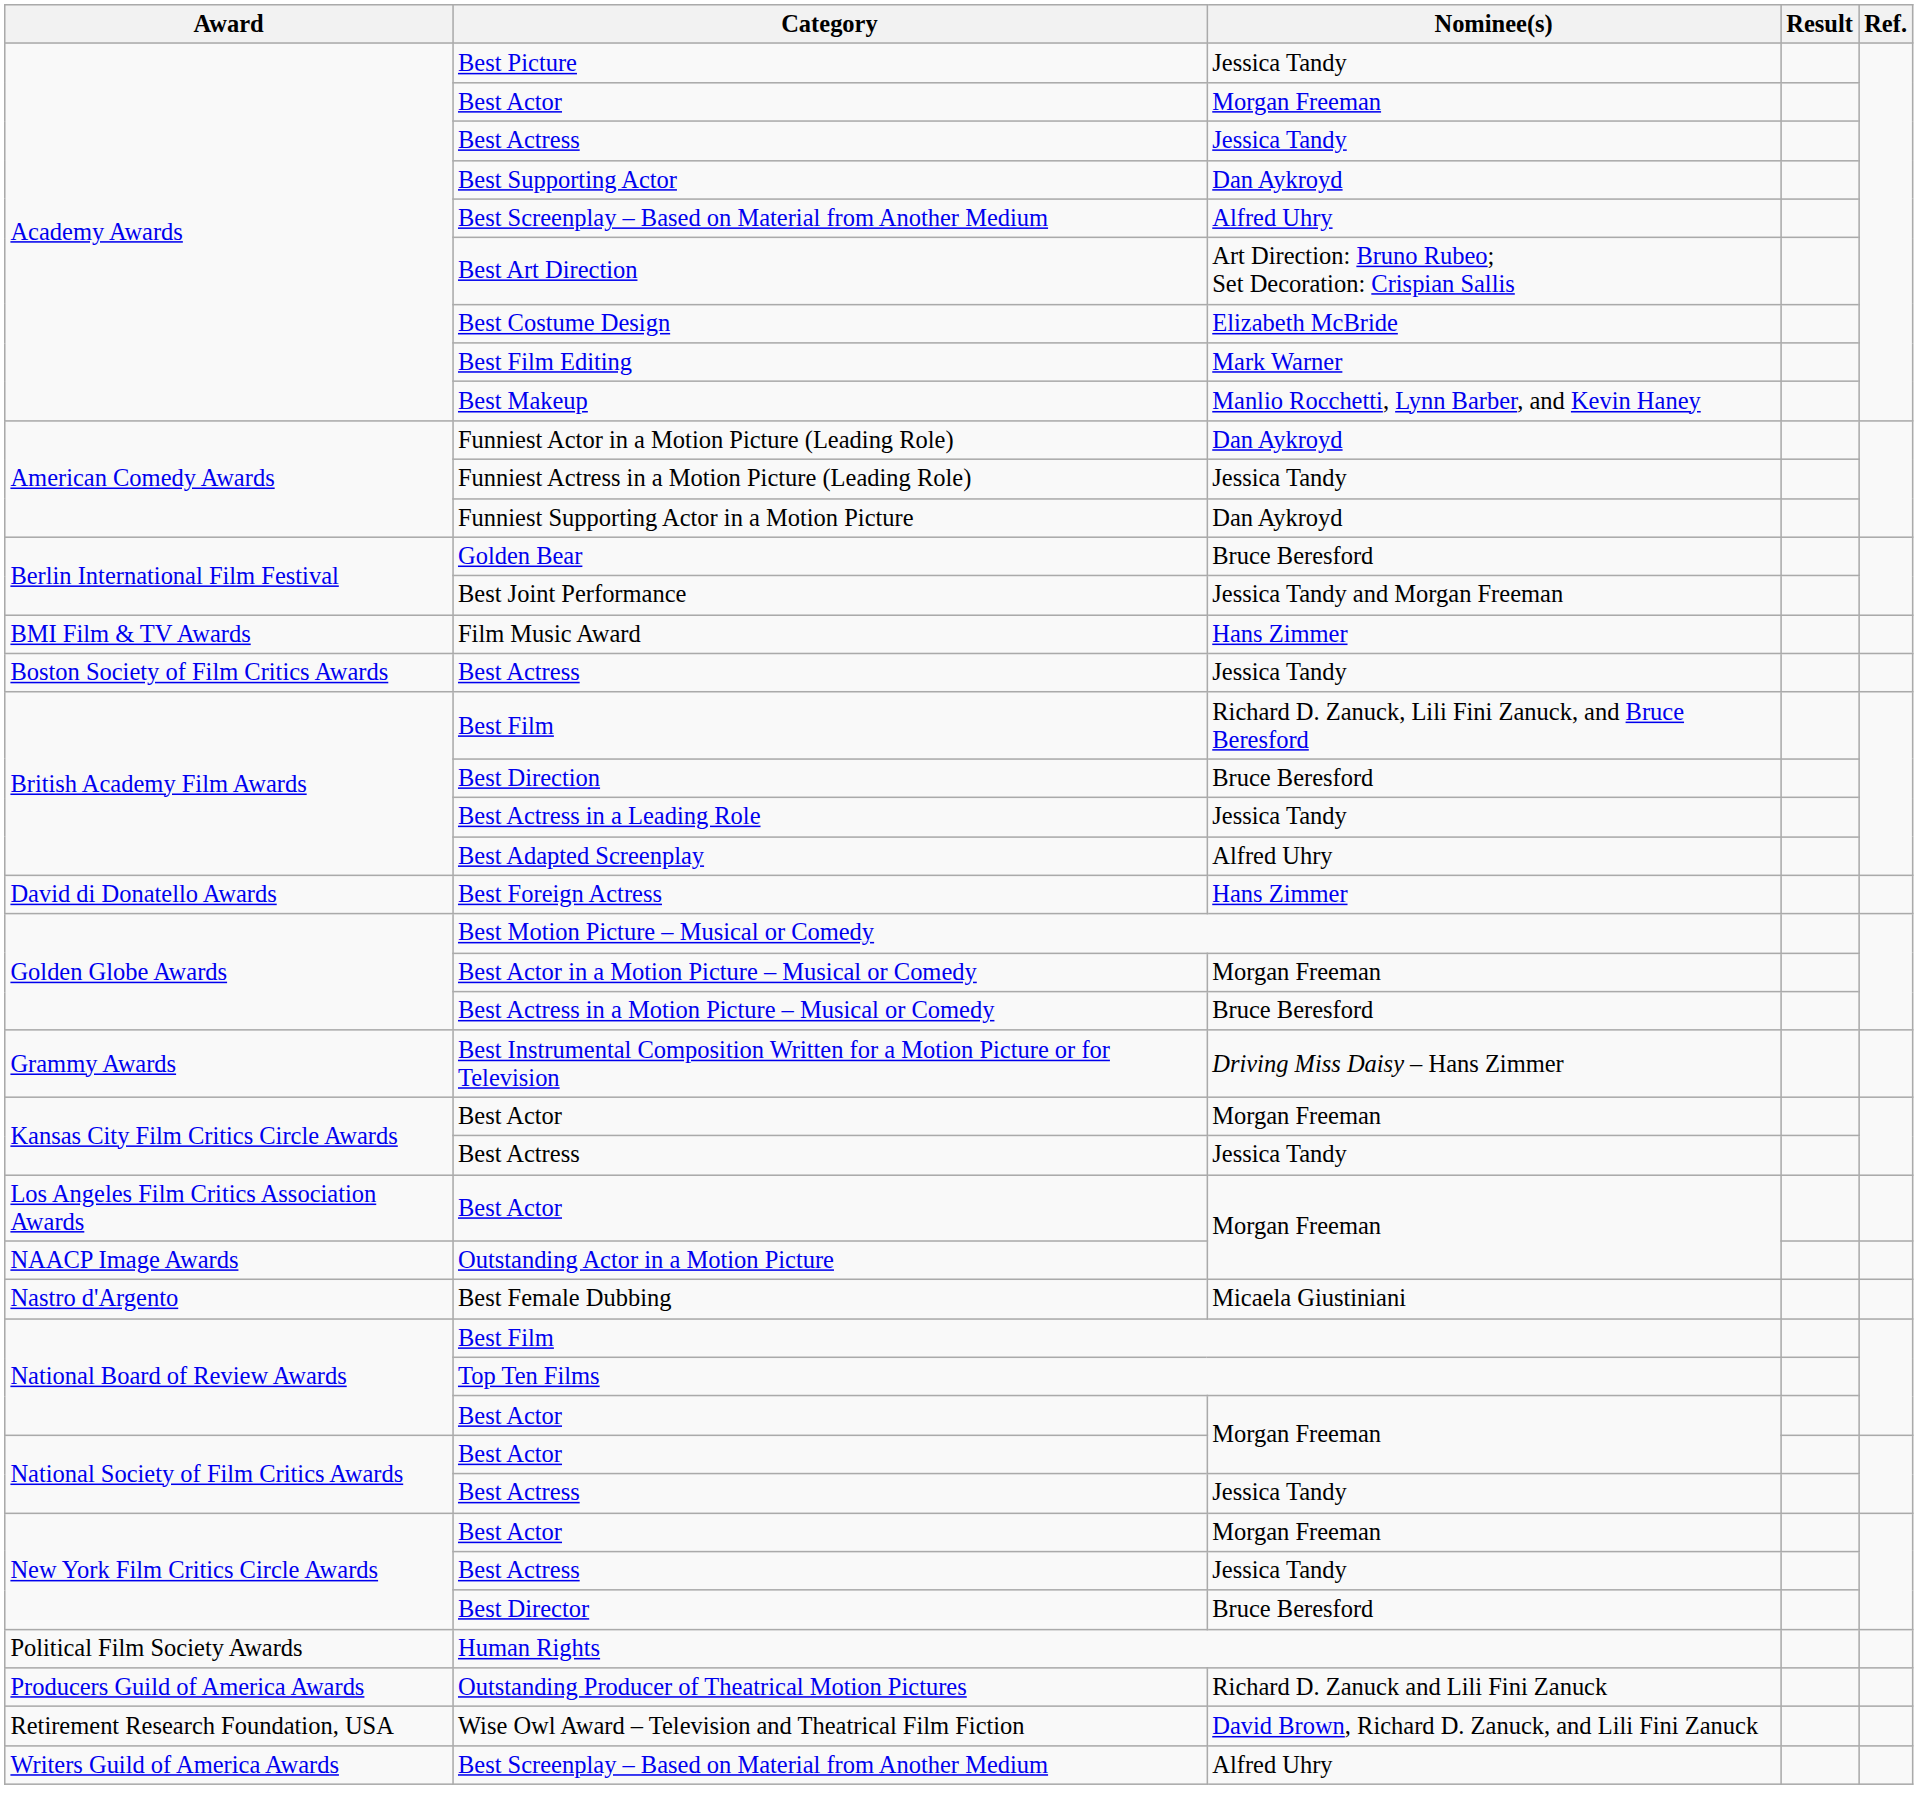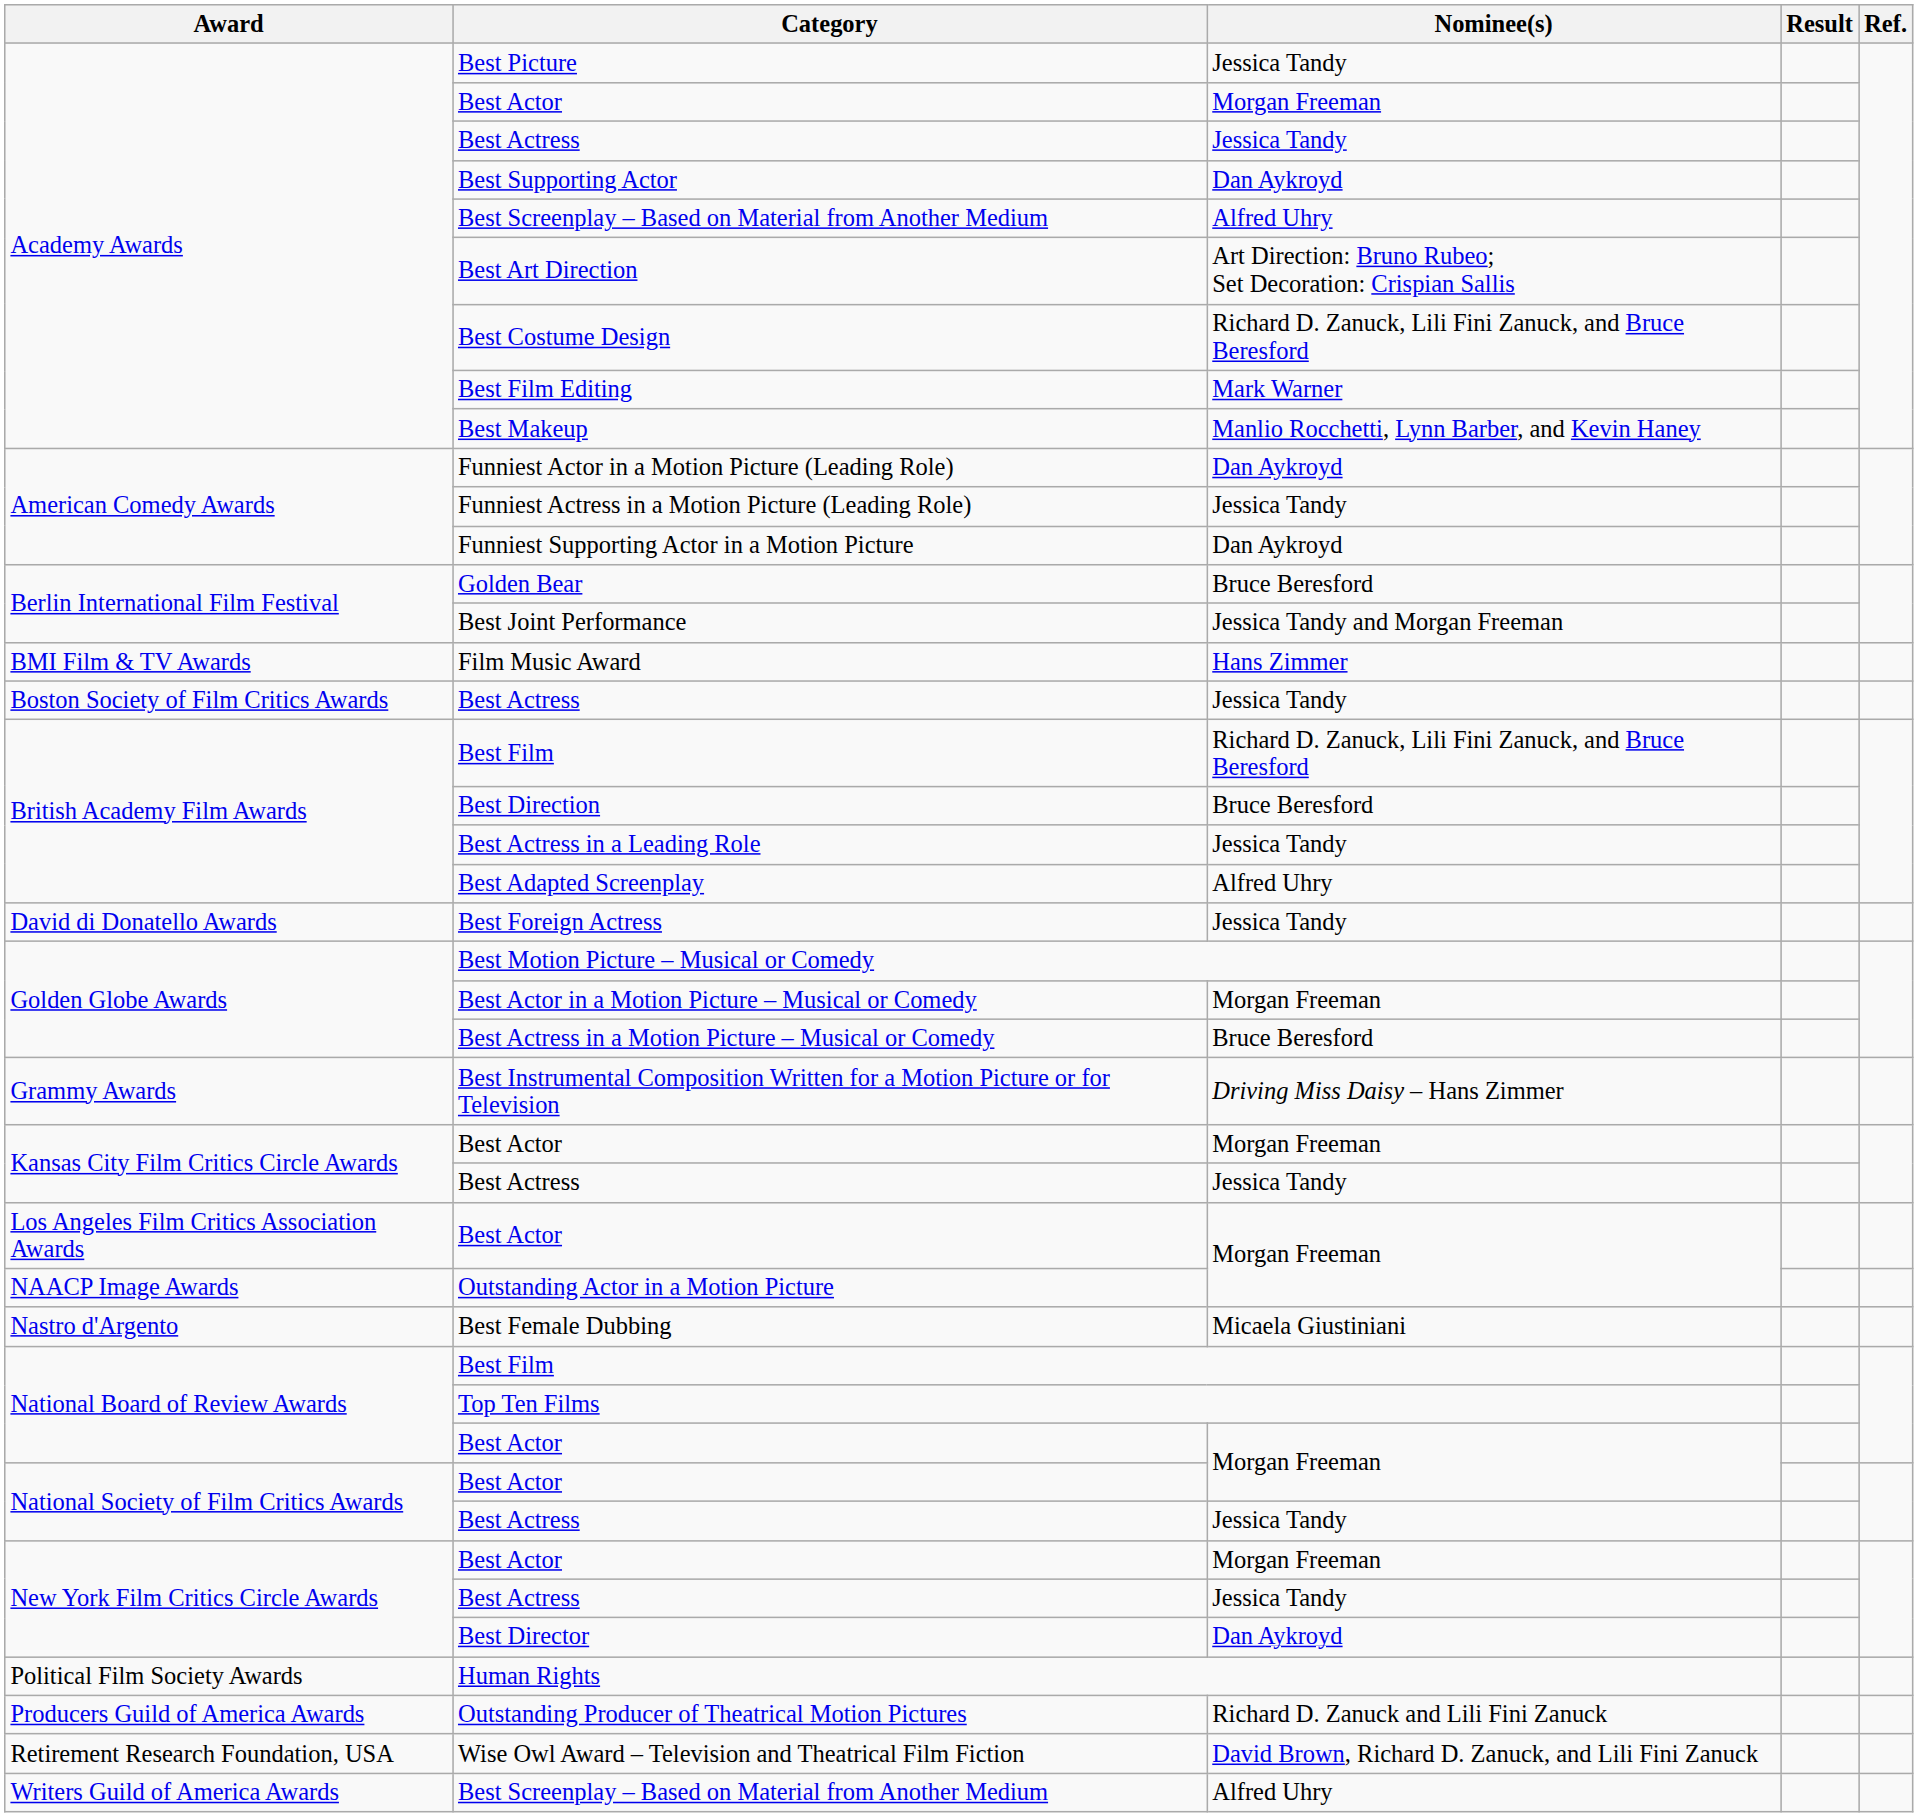 <table class="wikitable plainrowheaders">
 <tr>
 <th>Award</th>
 <th>Category</th>
 <th>Nominee(s)</th>
 <th>Result</th>
 <th>Ref.</th>
 </tr>
 <tr>
 <td rowspan="9"><a href='#'>Academy Awards</a></td>
 <td><a href='#'>Best Picture</a></td>
 <td>Jessica Tandy</td>
 <td></td>
 <td align="center" rowspan="9"> <br> </td>
 </tr>
 <tr>
 <td><a href='#'>Best Actor</a></td>
 <td><a href='#'>Morgan Freeman</a></td>
 <td></td>
 </tr>
 <tr>
 <td><a href='#'>Best Actress</a></td>
 <td><a href='#'>Jessica Tandy</a></td>
 <td></td>
 </tr>
 <tr>
 <td><a href='#'>Best Supporting Actor</a></td>
 <td><a href='#'>Dan Aykroyd</a></td>
 <td></td>
 </tr>
 <tr>
 <td><a href='#'>Best Screenplay – Based on Material from Another Medium</a></td>
 <td><a href='#'>Alfred Uhry</a></td>
 <td></td>
 </tr>
 <tr>
 <td><a href='#'>Best Art Direction</a></td>
 <td>Art Direction: <a href='#'>Bruno Rubeo</a>; <br> Set Decoration: <a href='#'>Crispian Sallis</a></td>
 <td></td>
 </tr>
 <tr>
 <td><a href='#'>Best Costume Design</a></td>
-<td><a href='#'>Elizabeth McBride</a></td>
+<td>Richard D. Zanuck, Lili Fini Zanuck, and <a href='#'>Bruce Beresford</a></td>
 <td></td>
 </tr>
 <tr>
 <td><a href='#'>Best Film Editing</a></td>
 <td><a href='#'>Mark Warner</a></td>
 <td></td>
 </tr>
 <tr>
 <td><a href='#'>Best Makeup</a></td>
 <td><a href='#'>Manlio Rocchetti</a>, <a href='#'>Lynn Barber</a>, and <a href='#'>Kevin Haney</a></td>
 <td></td>
 </tr>
 <tr>
 <td rowspan="3"><a href='#'>American Comedy Awards</a></td>
 <td>Funniest Actor in a Motion Picture (Leading Role)</td>
 <td><a href='#'>Dan Aykroyd</a></td>
 <td></td>
 <td align="center" rowspan="3"> <br> </td>
 </tr>
 <tr>
 <td>Funniest Actress in a Motion Picture (Leading Role)</td>
 <td>Jessica Tandy</td>
 <td></td>
 </tr>
 <tr>
 <td>Funniest Supporting Actor in a Motion Picture</td>
 <td>Dan Aykroyd</td>
 <td></td>
 </tr>
 <tr>
 <td rowspan="2"><a href='#'>Berlin International Film Festival</a></td>
 <td><a href='#'>Golden Bear</a></td>
 <td>Bruce Beresford</td>
 <td></td>
 <td align="center" rowspan="2"></td>
 </tr>
 <tr>
 <td>Best Joint Performance</td>
 <td>Jessica Tandy and Morgan Freeman</td>
 <td></td>
 </tr>
 <tr>
 <td><a href='#'>BMI Film & TV Awards</a></td>
 <td>Film Music Award</td>
 <td><a href='#'>Hans Zimmer</a></td>
 <td></td>
 </tr>
 <tr>
 <td><a href='#'>Boston Society of Film Critics Awards</a></td>
 <td><a href='#'>Best Actress</a></td>
 <td>Jessica Tandy</td>
 <td></td>
 <td align="center"></td>
 </tr>
 <tr>
 <td rowspan="4"><a href='#'>British Academy Film Awards</a></td>
 <td><a href='#'>Best Film</a></td>
 <td>Richard D. Zanuck, Lili Fini Zanuck, and <a href='#'>Bruce Beresford</a></td>
 <td></td>
 <td align="center" rowspan="4"></td>
 </tr>
 <tr>
 <td><a href='#'>Best Direction</a></td>
 <td>Bruce Beresford</td>
 <td></td>
 </tr>
 <tr>
 <td><a href='#'>Best Actress in a Leading Role</a></td>
 <td>Jessica Tandy</td>
 <td></td>
 </tr>
 <tr>
 <td><a href='#'>Best Adapted Screenplay</a></td>
 <td>Alfred Uhry</td>
 <td></td>
 </tr>
 <tr>
 <td><a href='#'>David di Donatello Awards</a></td>
 <td><a href='#'>Best Foreign Actress</a></td>
-<td><a href='#'>Hans Zimmer</a></td>
+<td>Jessica Tandy</td>
 <td></td>
 <td align="center"></td>
 </tr>
 <tr>
 <td rowspan="3"><a href='#'>Golden Globe Awards</a></td>
 <td colspan="2"><a href='#'>Best Motion Picture – Musical or Comedy</a></td>
 <td></td>
 <td align="center" rowspan="3"></td>
 </tr>
 <tr>
 <td><a href='#'>Best Actor in a Motion Picture – Musical or Comedy</a></td>
 <td>Morgan Freeman</td>
 <td></td>
 </tr>
 <tr>
 <td><a href='#'>Best Actress in a Motion Picture – Musical or Comedy</a></td>
 <td>Bruce Beresford</td>
 <td></td>
 </tr>
 <tr>
 <td><a href='#'>Grammy Awards</a></td>
 <td><a href='#'>Best Instrumental Composition Written for a Motion Picture or for Television</a></td>
 <td><em>Driving Miss Daisy</em> – Hans Zimmer</td>
 <td></td>
 <td align="center"></td>
 </tr>
 <tr>
 <td rowspan="2"><a href='#'>Kansas City Film Critics Circle Awards</a></td>
 <td>Best Actor</td>
 <td>Morgan Freeman</td>
 <td></td>
 <td align="center" rowspan="2"></td>
 </tr>
 <tr>
 <td>Best Actress</td>
 <td>Jessica Tandy</td>
 <td></td>
 </tr>
 <tr>
 <td><a href='#'>Los Angeles Film Critics Association Awards</a></td>
 <td><a href='#'>Best Actor</a></td>
 <td rowspan="2">Morgan Freeman</td>
 <td></td>
 <td align="center"></td>
 </tr>
 <tr>
 <td><a href='#'>NAACP Image Awards</a></td>
 <td><a href='#'>Outstanding Actor in a Motion Picture</a></td>
 <td></td>
 <td align="center"></td>
 </tr>
 <tr>
 <td><a href='#'>Nastro d'Argento</a></td>
 <td>Best Female Dubbing</td>
 <td>Micaela Giustiniani </td>
 <td></td>
 <td align="center"></td>
 </tr>
 <tr>
 <td rowspan="3"><a href='#'>National Board of Review Awards</a></td>
 <td colspan="2"><a href='#'>Best Film</a></td>
 <td></td>
 <td align="center" rowspan="3"></td>
 </tr>
 <tr>
 <td colspan="2"><a href='#'>Top Ten Films</a></td>
 <td></td>
 </tr>
 <tr>
 <td><a href='#'>Best Actor</a></td>
 <td rowspan="2">Morgan Freeman</td>
 <td></td>
 </tr>
 <tr>
 <td rowspan="2"><a href='#'>National Society of Film Critics Awards</a></td>
 <td><a href='#'>Best Actor</a></td>
 <td></td>
 <td align="center" rowspan="2"></td>
 </tr>
 <tr>
 <td><a href='#'>Best Actress</a></td>
 <td>Jessica Tandy</td>
 <td></td>
 </tr>
 <tr>
 <td rowspan="3"><a href='#'>New York Film Critics Circle Awards</a></td>
 <td><a href='#'>Best Actor</a></td>
 <td>Morgan Freeman</td>
 <td></td>
 <td align="center" rowspan="3"></td>
 </tr>
 <tr>
 <td><a href='#'>Best Actress</a></td>
 <td>Jessica Tandy</td>
 <td></td>
 </tr>
 <tr>
 <td><a href='#'>Best Director</a></td>
-<td>Bruce Beresford</td>
+<td><a href='#'>Dan Aykroyd</a></td>
 <td></td>
 </tr>
 <tr>
 <td>Political Film Society Awards</td>
 <td colspan="2"><a href='#'>Human Rights</a></td>
 <td></td>
 <td align="center"></td>
 </tr>
 <tr>
 <td><a href='#'>Producers Guild of America Awards</a></td>
 <td><a href='#'>Outstanding Producer of Theatrical Motion Pictures</a></td>
 <td>Richard D. Zanuck and Lili Fini Zanuck</td>
 <td></td>
 <td align="center"></td>
 </tr>
 <tr>
 <td>Retirement Research Foundation, USA</td>
 <td>Wise Owl Award – Television and Theatrical Film Fiction</td>
 <td><a href='#'>David Brown</a>, Richard D. Zanuck, and Lili Fini Zanuck</td>
 <td></td>
 <td align="center"></td>
 </tr>
 <tr>
 <td><a href='#'>Writers Guild of America Awards</a></td>
 <td><a href='#'>Best Screenplay – Based on Material from Another Medium</a></td>
 <td>Alfred Uhry</td>
 <td></td>
 <td align="center"></td>
 </tr>
 </table>
